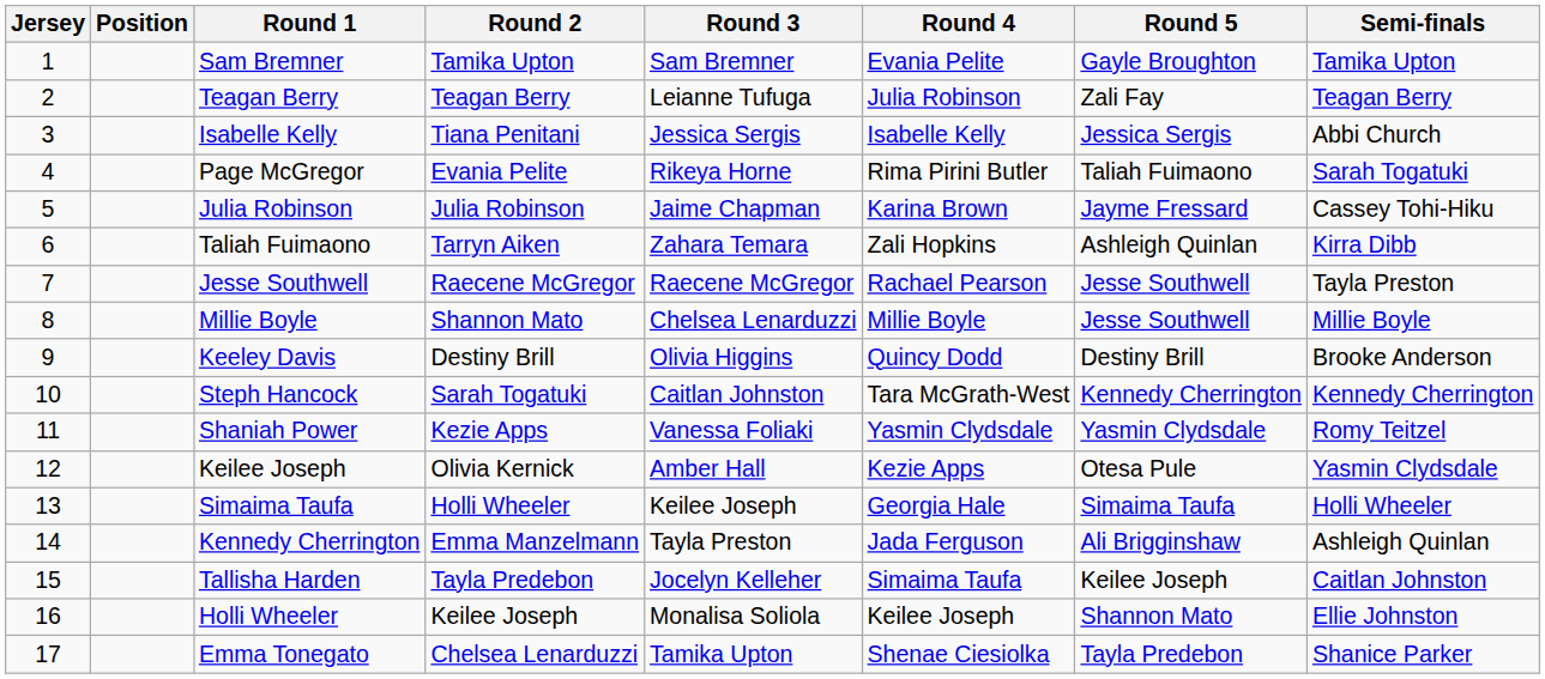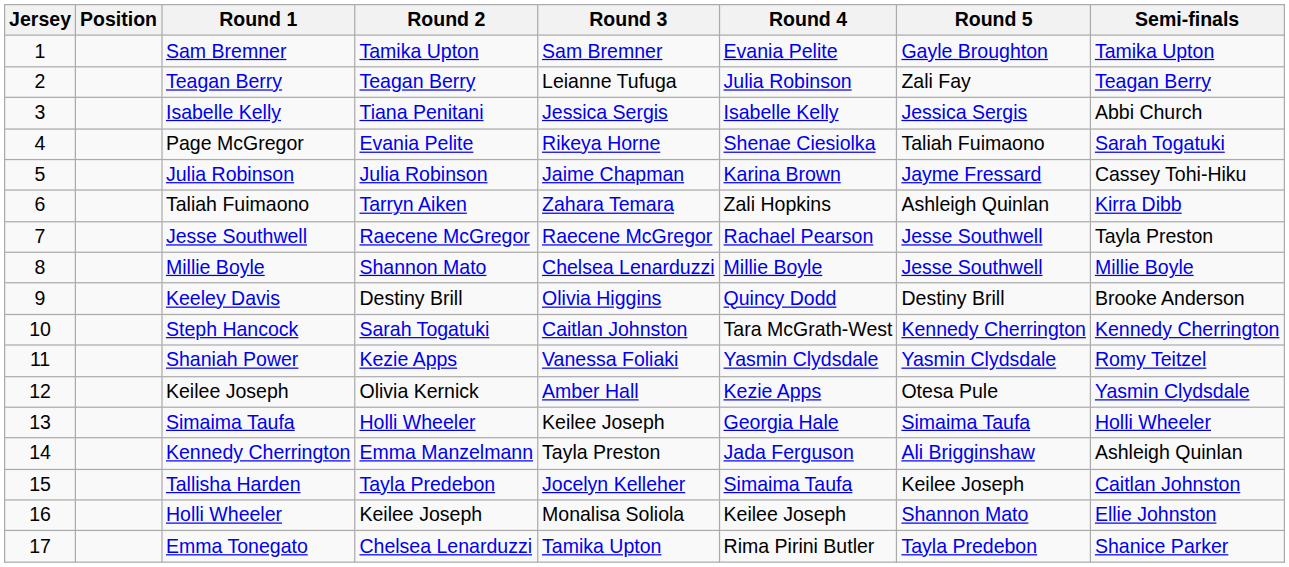 <table class="wikitable" style="text-align:left;">
 <tr>
 <th>Jersey</th>
 <th>Position</th>
 <th>Round 1</th>
 <th>Round 2</th>
 <th>Round 3</th>
 <th>Round 4</th>
 <th>Round 5</th>
 <th>Semi-finals</th>
 </tr>
 <tr>
 <td align=center>1</td>
 <td align=center></td>
 <td> <a href='#'>Sam Bremner</a></td>
 <td> <a href='#'>Tamika Upton</a></td>
 <td> <a href='#'>Sam Bremner</a></td>
 <td> <a href='#'>Evania Pelite</a></td>
 <td> <a href='#'>Gayle Broughton</a></td>
 <td> <a href='#'>Tamika Upton</a></td>
 </tr>
 <tr>
 <td align=center>2</td>
 <td align=center></td>
 <td> <a href='#'>Teagan Berry</a></td>
 <td> <a href='#'>Teagan Berry</a></td>
 <td> Leianne Tufuga</td>
 <td> <a href='#'>Julia Robinson</a></td>
 <td> Zali Fay</td>
 <td> <a href='#'>Teagan Berry</a></td>
 </tr>
 <tr>
 <td align=center>3</td>
 <td align=center></td>
 <td> <a href='#'>Isabelle Kelly</a></td>
 <td> <a href='#'>Tiana Penitani</a></td>
 <td> <a href='#'>Jessica Sergis</a></td>
 <td> <a href='#'>Isabelle Kelly</a></td>
 <td> <a href='#'>Jessica Sergis</a></td>
 <td> Abbi Church</td>
 </tr>
 <tr>
 <td align=center>4</td>
 <td align=center></td>
 <td> Page McGregor</td>
 <td> <a href='#'>Evania Pelite</a></td>
 <td> <a href='#'>Rikeya Horne</a></td>
-<td> Rima Pirini Butler</td>
+<td> <a href='#'>Shenae Ciesiolka</a></td>
 <td> Taliah Fuimaono</td>
 <td> <a href='#'>Sarah Togatuki</a></td>
 </tr>
 <tr>
 <td align=center>5</td>
 <td align=center></td>
 <td> <a href='#'>Julia Robinson</a></td>
 <td> <a href='#'>Julia Robinson</a></td>
 <td> <a href='#'>Jaime Chapman</a></td>
 <td> <a href='#'>Karina Brown</a></td>
 <td> <a href='#'>Jayme Fressard</a></td>
 <td> Cassey Tohi-Hiku</td>
 </tr>
 <tr>
 <td align=center>6</td>
 <td align=center></td>
 <td> Taliah Fuimaono</td>
 <td> <a href='#'>Tarryn Aiken</a></td>
 <td> <a href='#'>Zahara Temara</a></td>
 <td> Zali Hopkins</td>
 <td> Ashleigh Quinlan</td>
 <td> <a href='#'>Kirra Dibb</a></td>
 </tr>
 <tr>
 <td align=center>7</td>
 <td align=center></td>
 <td> <a href='#'>Jesse Southwell</a></td>
 <td> <a href='#'>Raecene McGregor</a></td>
 <td> <a href='#'>Raecene McGregor</a></td>
 <td> <a href='#'>Rachael Pearson</a></td>
 <td> <a href='#'>Jesse Southwell</a></td>
 <td> Tayla Preston</td>
 </tr>
 <tr>
 <td align=center>8</td>
 <td align=center></td>
 <td> <a href='#'>Millie Boyle</a></td>
 <td> <a href='#'>Shannon Mato</a></td>
 <td> <a href='#'>Chelsea Lenarduzzi</a></td>
 <td> <a href='#'>Millie Boyle</a></td>
 <td> <a href='#'>Jesse Southwell</a></td>
 <td> <a href='#'>Millie Boyle</a></td>
 </tr>
 <tr>
 <td align=center>9</td>
 <td align=center></td>
 <td> <a href='#'>Keeley Davis</a></td>
 <td> Destiny Brill</td>
 <td> <a href='#'>Olivia Higgins</a></td>
 <td> <a href='#'>Quincy Dodd</a></td>
 <td> Destiny Brill</td>
 <td> Brooke Anderson</td>
 </tr>
 <tr>
 <td align=center>10</td>
 <td align=center></td>
 <td> <a href='#'>Steph Hancock</a></td>
 <td> <a href='#'>Sarah Togatuki</a></td>
 <td> <a href='#'>Caitlan Johnston</a></td>
 <td> Tara McGrath-West</td>
 <td> <a href='#'>Kennedy Cherrington</a></td>
 <td> <a href='#'>Kennedy Cherrington</a></td>
 </tr>
 <tr>
 <td align=center>11</td>
 <td align=center></td>
 <td> <a href='#'>Shaniah Power</a></td>
 <td> <a href='#'>Kezie Apps</a></td>
 <td> <a href='#'>Vanessa Foliaki</a></td>
 <td> <a href='#'>Yasmin Clydsdale</a></td>
 <td> <a href='#'>Yasmin Clydsdale</a></td>
 <td> <a href='#'>Romy Teitzel</a></td>
 </tr>
 <tr>
 <td align=center>12</td>
 <td align=center></td>
 <td> Keilee Joseph</td>
 <td> Olivia Kernick</td>
 <td> <a href='#'>Amber Hall</a></td>
 <td> <a href='#'>Kezie Apps</a></td>
 <td> Otesa Pule</td>
 <td> <a href='#'>Yasmin Clydsdale</a></td>
 </tr>
 <tr>
 <td align=center>13</td>
 <td align=center></td>
 <td> <a href='#'>Simaima Taufa</a></td>
 <td> <a href='#'>Holli Wheeler</a></td>
 <td> Keilee Joseph</td>
 <td> <a href='#'>Georgia Hale</a></td>
 <td> <a href='#'>Simaima Taufa</a></td>
 <td> <a href='#'>Holli Wheeler</a></td>
 </tr>
 <tr>
 <td align=center>14</td>
 <td align=center></td>
 <td> <a href='#'>Kennedy Cherrington</a></td>
 <td> <a href='#'>Emma Manzelmann</a></td>
 <td> Tayla Preston</td>
 <td> <a href='#'>Jada Ferguson</a></td>
 <td> <a href='#'>Ali Brigginshaw</a></td>
 <td> Ashleigh Quinlan</td>
 </tr>
 <tr>
 <td align=center>15</td>
 <td align=center></td>
 <td> <a href='#'>Tallisha Harden</a></td>
 <td> <a href='#'>Tayla Predebon</a></td>
 <td> <a href='#'>Jocelyn Kelleher</a></td>
 <td> <a href='#'>Simaima Taufa</a></td>
 <td> Keilee Joseph</td>
 <td> <a href='#'>Caitlan Johnston</a></td>
 </tr>
 <tr>
 <td align=center>16</td>
 <td align=center></td>
 <td> <a href='#'>Holli Wheeler</a></td>
 <td> Keilee Joseph</td>
 <td> Monalisa Soliola</td>
 <td> Keilee Joseph</td>
 <td> <a href='#'>Shannon Mato</a></td>
 <td> <a href='#'>Ellie Johnston</a></td>
 </tr>
 <tr>
 <td align=center>17</td>
 <td align=center></td>
 <td> <a href='#'>Emma Tonegato</a></td>
 <td> <a href='#'>Chelsea Lenarduzzi</a></td>
 <td> <a href='#'>Tamika Upton</a></td>
-<td> <a href='#'>Shenae Ciesiolka</a></td>
+<td> Rima Pirini Butler</td>
 <td> <a href='#'>Tayla Predebon</a></td>
 <td> <a href='#'>Shanice Parker</a></td>
 </tr>
 </table>
